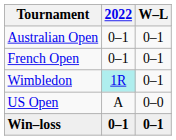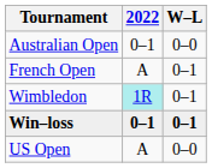 <table class="wikitable" style=text-align:center>
 <tr>
 <th>Tournament</th>
 <th><a href='#'>2022</a></th>
 <th>W–L</th>
 </tr>
 <tr>
 <td align=left><a href='#'>Australian Open</a></td>
 <td>0–1</td>
-<td>0–1</td>
+<td>0–0</td>
 </tr>
 <tr>
 <td align=left><a href='#'>French Open</a></td>
-<td>0–1</td>
+<td>A</td>
 <td>0–1</td>
 </tr>
 <tr>
 <td align=left><a href='#'>Wimbledon</a></td>
 <td bgcolor=afeeee><a href='#'>1R</a></td>
 <td>0–1</td>
 </tr>
+<tr style=background:#efefef;font-weight:bold>
+<td align=left>Win–loss</td>
+<td>0–1</td>
+<td>0–1</td>
+</tr>
 <tr>
 <td align=left><a href='#'>US Open</a></td>
 <td>A</td>
 <td>0–0</td>
 </tr>
-<tr style=background:#efefef;font-weight:bold>
-<td align=left>Win–loss</td>
-<td>0–1</td>
-<td>0–1</td>
-</tr>
 </table>
